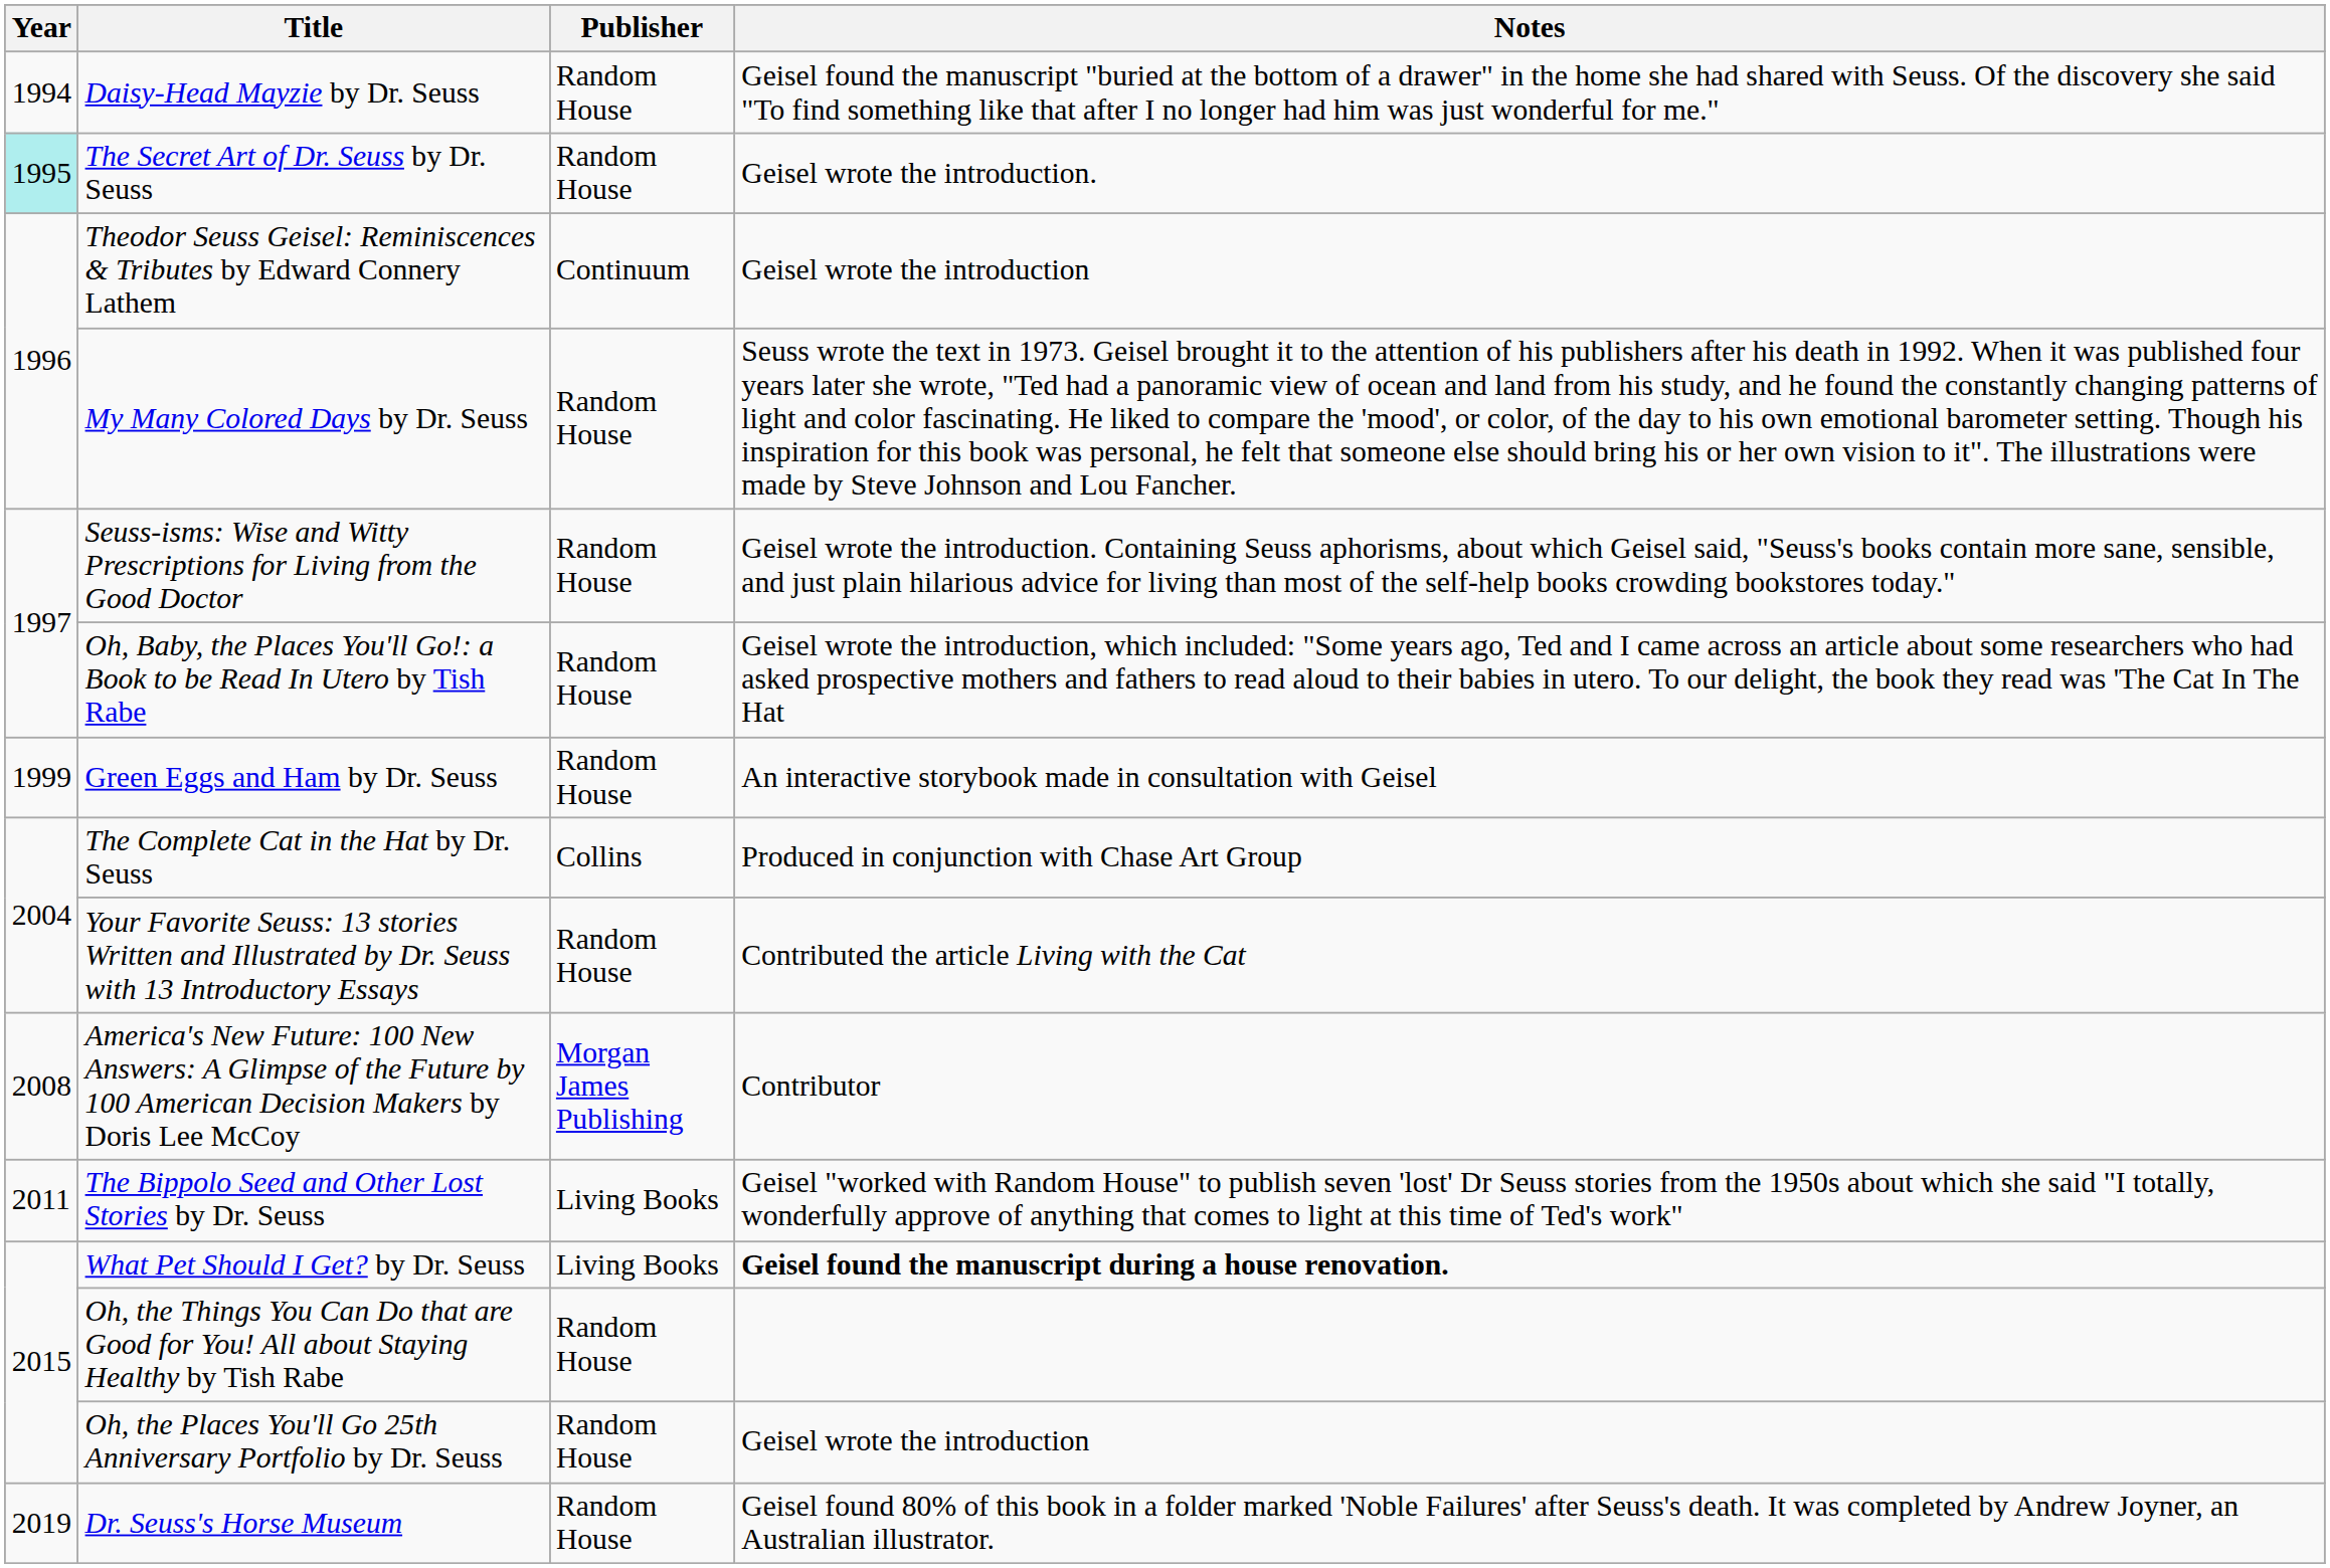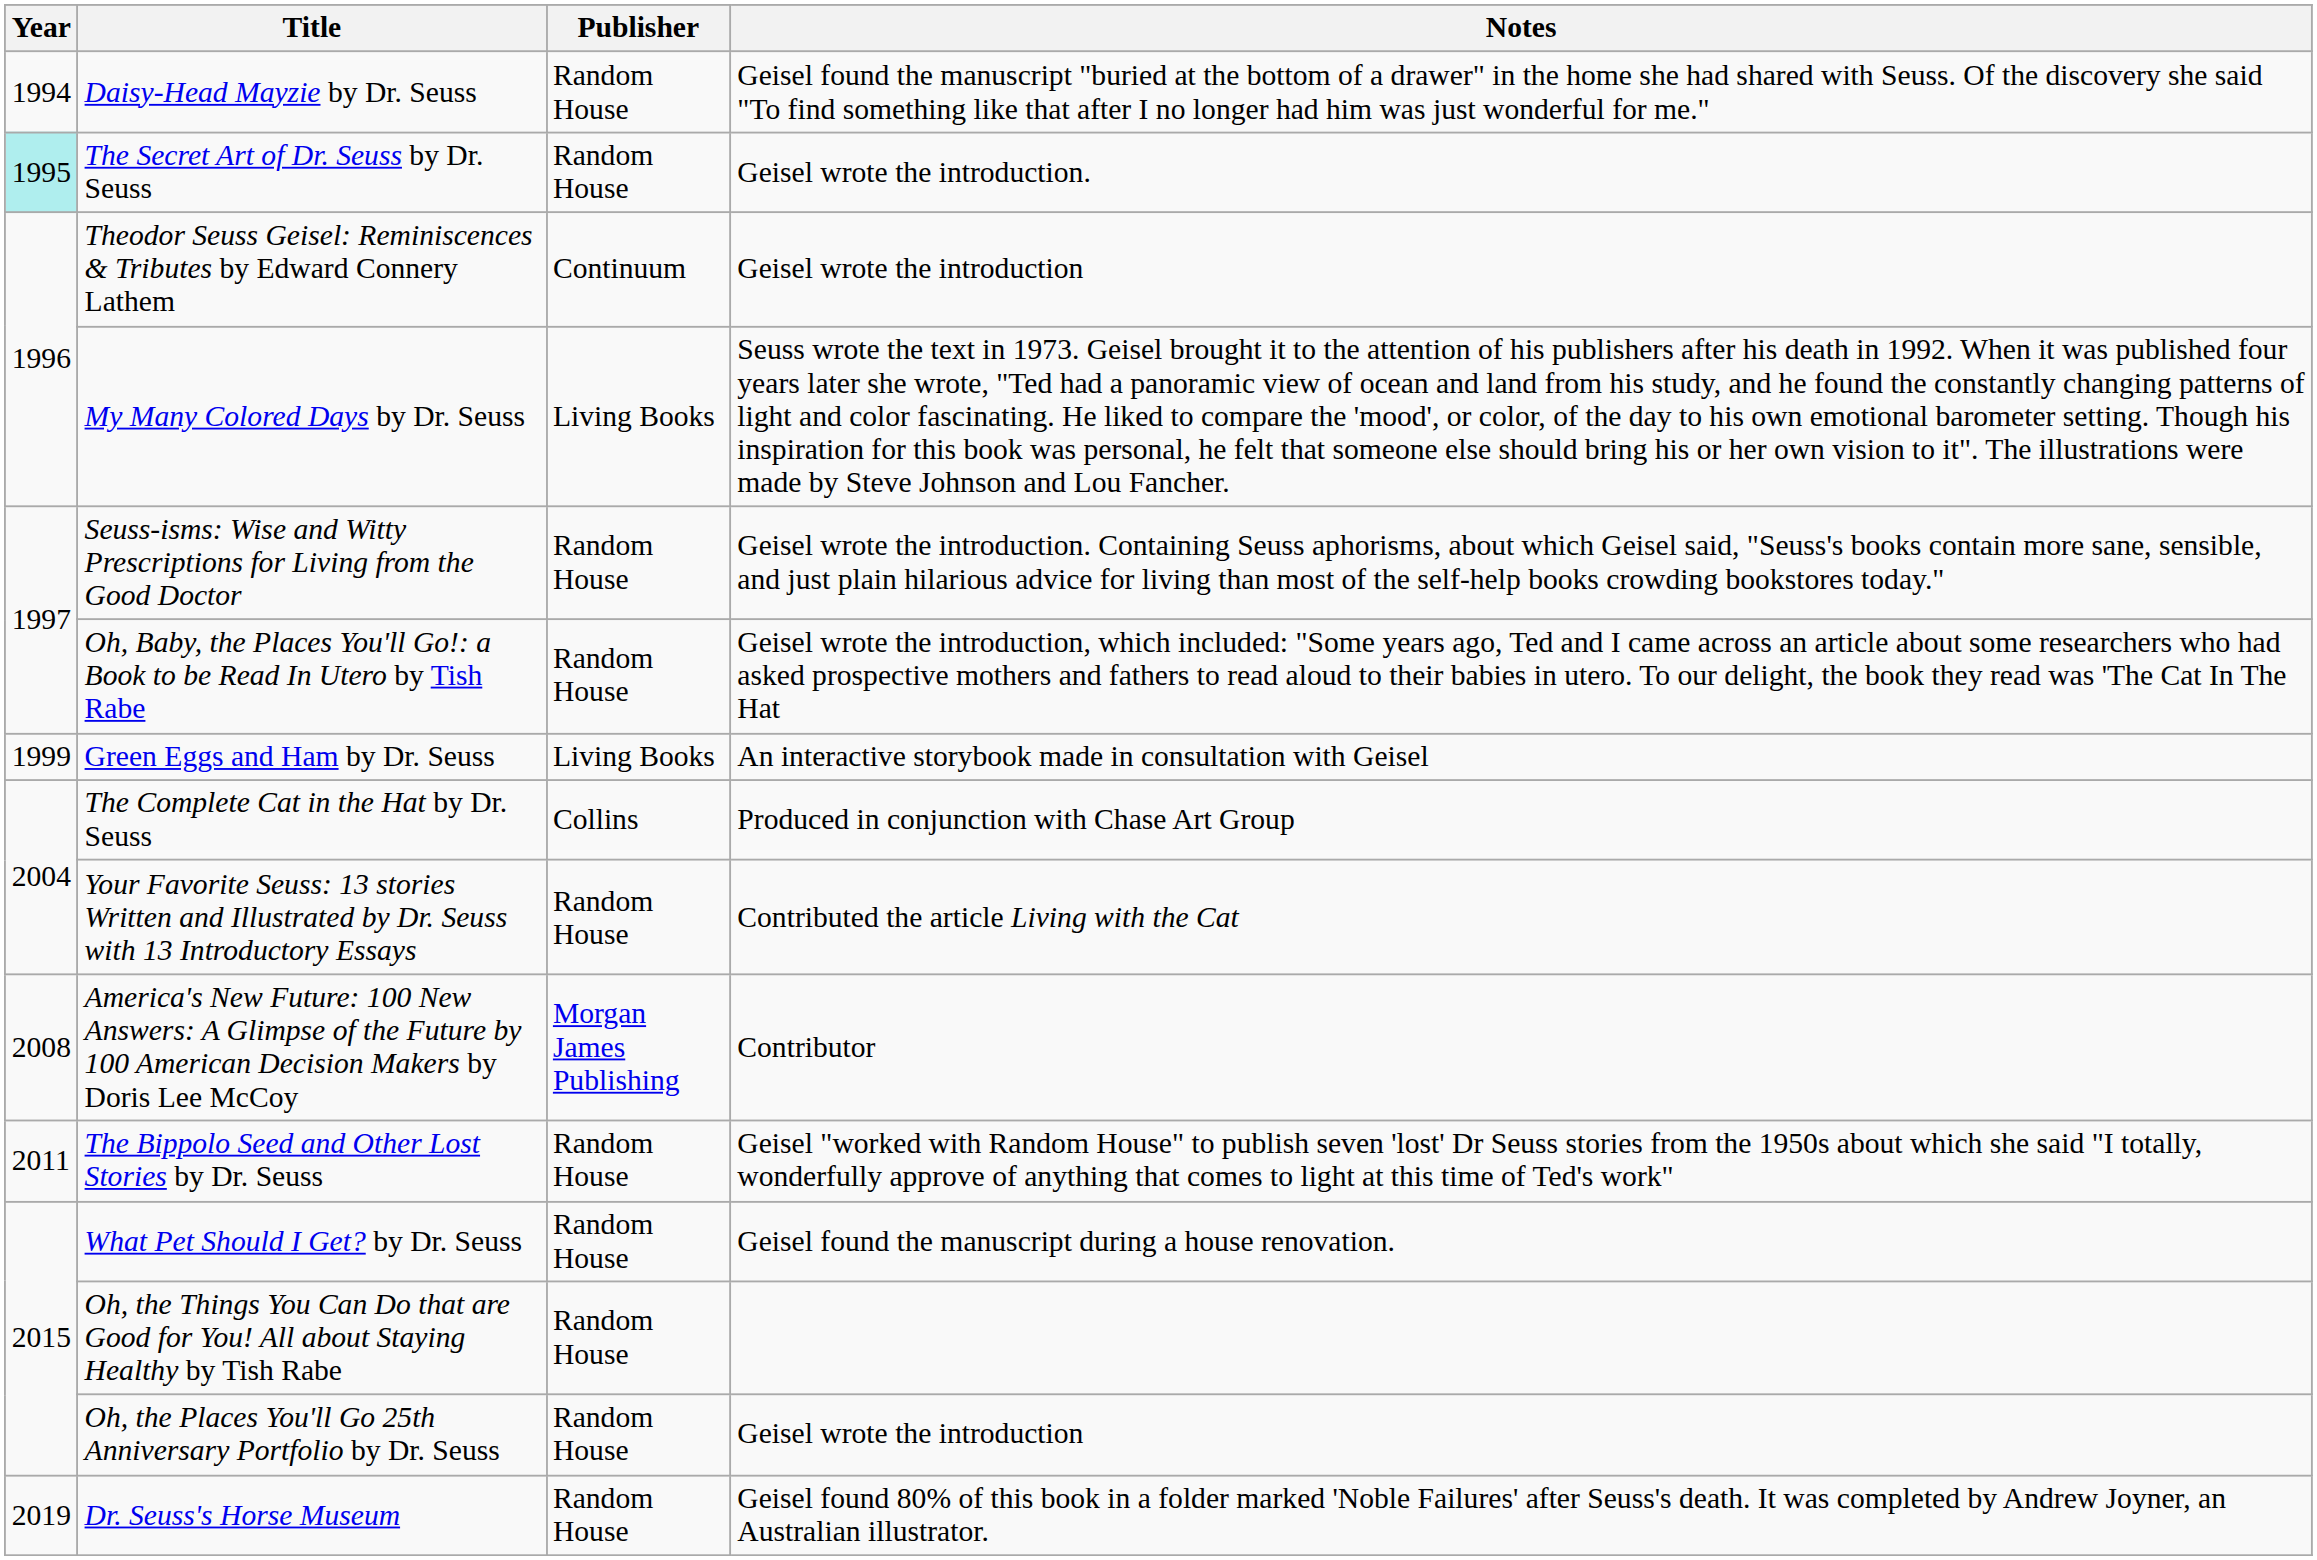 <table class=wikitable>
 <tr>
 <th>Year</th>
 <th>Title</th>
 <th>Publisher</th>
 <th>Notes</th>
 </tr>
 <tr>
 <td>1994</td>
 <td><em><a href='#'>Daisy-Head Mayzie</a></em> by Dr. Seuss</td>
 <td>Random House</td>
 <td>Geisel found the manuscript "buried at the bottom of a drawer" in the home she had shared with Seuss. Of the discovery she said "To find something like that after I no longer had him was just wonderful for me."</td>
 </tr>
 <tr>
 <td style="background: paleturquoise;">1995</td>
 <td><em><a href='#'>The Secret Art of Dr. Seuss</a></em> by Dr. Seuss</td>
 <td>Random House</td>
 <td>Geisel wrote the introduction.</td>
 </tr>
 <tr>
 <td rowspan="2">1996</td>
 <td><em>Theodor Seuss Geisel: Reminiscences & Tributes</em> by Edward Connery Lathem</td>
 <td>Continuum</td>
 <td>Geisel wrote the introduction</td>
 </tr>
 <tr>
 <td><em><a href='#'>My Many Colored Days</a></em> by Dr. Seuss</td>
-<td>Random House</td>
+<td>Living Books</td>
 <td>Seuss wrote the text in 1973. Geisel brought it to the attention of his publishers after his death in 1992. When it was published four years later she wrote, "Ted had a panoramic view of ocean and land from his study, and he found the constantly changing patterns of light and color fascinating. He liked to compare the 'mood', or color, of the day to his own emotional barometer setting. Though his inspiration for this book was personal, he felt that someone else should bring his or her own vision to it". The illustrations were made by Steve Johnson and Lou Fancher.</td>
 </tr>
 <tr>
 <td rowspan="2">1997</td>
 <td><em>Seuss-isms: Wise and Witty Prescriptions for Living from the Good Doctor</em></td>
 <td>Random House</td>
 <td>Geisel wrote the introduction. Containing Seuss aphorisms, about which Geisel said, "Seuss's books contain more sane, sensible, and just plain hilarious advice for living than most of the self-help books crowding bookstores today."</td>
 </tr>
 <tr>
 <td><em>Oh, Baby, the Places You'll Go!: a Book to be Read In Utero</em> by <a href='#'>Tish Rabe</a></td>
 <td>Random House</td>
 <td>Geisel wrote the introduction, which included: "Some years ago, Ted and I came across an article about some researchers who had asked prospective mothers and fathers to read aloud to their babies in utero. To our delight, the book they read was 'The Cat In The Hat</td>
 </tr>
 <tr>
 <td>1999</td>
 <td><a href='#'>Green Eggs and Ham</a> by Dr. Seuss</td>
-<td>Random House</td>
+<td>Living Books</td>
 <td>An interactive storybook made in consultation with Geisel</td>
 </tr>
 <tr>
 <td rowspan="2">2004</td>
 <td><em>The Complete Cat in the Hat</em> by Dr. Seuss</td>
 <td>Collins</td>
 <td>Produced in conjunction with Chase Art Group</td>
 </tr>
 <tr>
 <td><em>Your Favorite Seuss: 13 stories Written and Illustrated by Dr. Seuss with 13 Introductory Essays</em></td>
 <td>Random House</td>
 <td>Contributed the article <em>Living with the Cat</em></td>
 </tr>
 <tr>
 <td>2008</td>
 <td><em>America's New Future: 100 New Answers: A Glimpse of the Future by 100 American Decision Makers</em> by Doris Lee McCoy</td>
 <td><a href='#'>Morgan James Publishing</a></td>
 <td>Contributor</td>
 </tr>
 <tr>
 <td>2011</td>
 <td><em><a href='#'>The Bippolo Seed and Other Lost Stories</a></em> by Dr. Seuss</td>
-<td>Living Books</td>
+<td>Random House</td>
 <td>Geisel "worked with Random House" to publish seven 'lost' Dr Seuss stories from the 1950s about which she said "I totally, wonderfully approve of anything that comes to light at this time of Ted's work"</td>
 </tr>
 <tr>
 <td rowspan="3">2015</td>
 <td><em><a href='#'>What Pet Should I Get?</a></em> by Dr. Seuss</td>
-<td>Living Books</td>
-<td><strong>Geisel found the manuscript during a house renovation.</strong></td>
+<td>Random House</td>
+<td>Geisel found the manuscript during a house renovation.</td>
 </tr>
 <tr>
 <td><em>Oh, the Things You Can Do that are Good for You! All about Staying Healthy</em> by Tish Rabe</td>
 <td>Random House</td>
 <td></td>
 </tr>
 <tr>
 <td><em>Oh, the Places You'll Go 25th Anniversary Portfolio</em> by Dr. Seuss</td>
 <td>Random House</td>
 <td>Geisel wrote the introduction</td>
 </tr>
 <tr>
 <td>2019</td>
 <td><em><a href='#'>Dr. Seuss's Horse Museum</a></em></td>
 <td>Random House</td>
 <td>Geisel found 80% of this book in a folder marked 'Noble Failures' after Seuss's death. It was completed by Andrew Joyner, an Australian illustrator.</td>
 </tr>
 </table>
